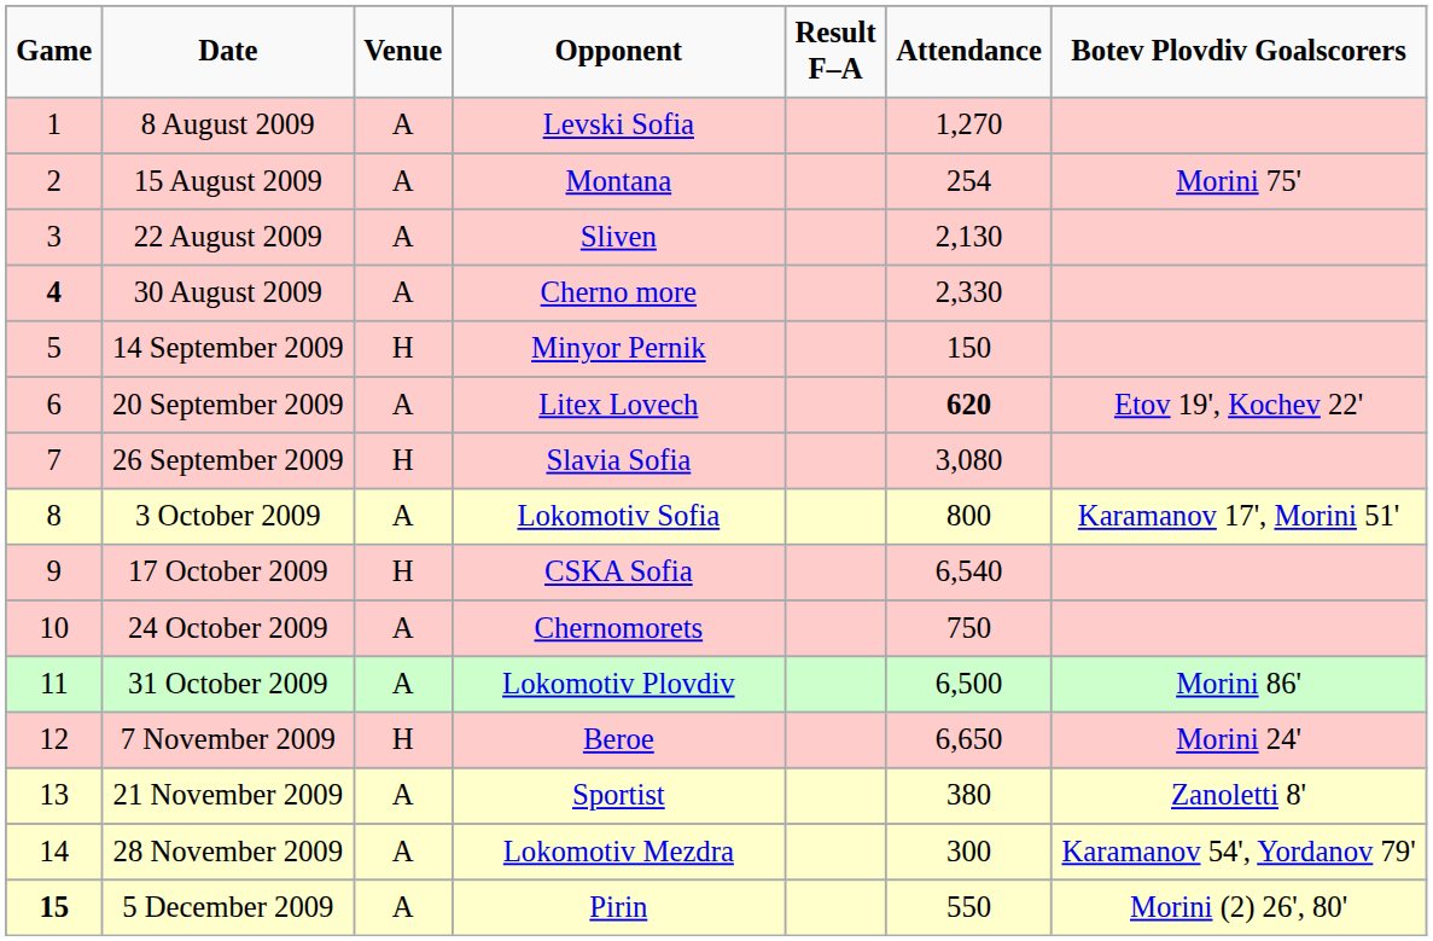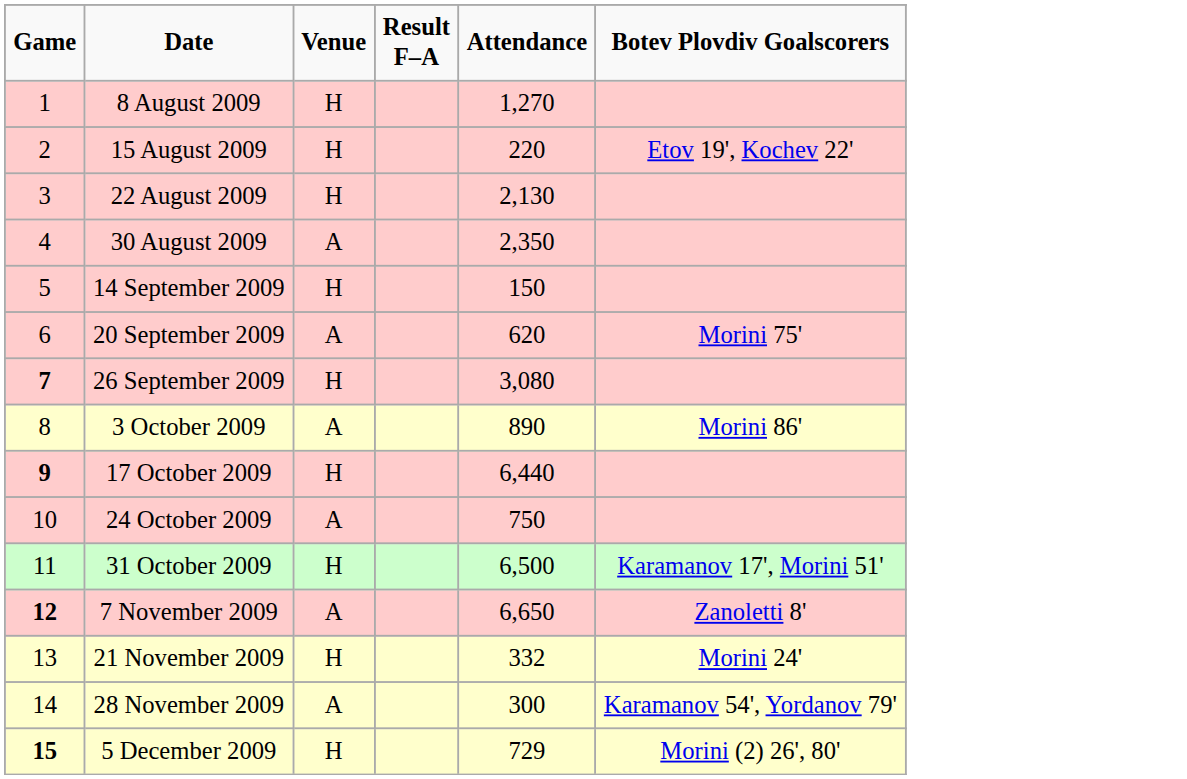 <table border="2" cellpadding="4" cellspacing="0" style="text-align:center; background: #f9f9f9; border: 1px #aaa solid; border-collapse: collapse; font-size: smaller;">
 <tr>
 <th>Game</th>
 <th>Date</th>
 <th>Venue</th>
-<th width="140px">Opponent</th>
 <th>Result<br>F–A</th>
 <th>Attendance</th>
 <th>Botev Plovdiv Goalscorers</th>
 </tr>
 <tr bgcolor="#FFCCCC">
 <td>1</td>
 <td>8 August 2009</td>
-<td>A</td>
-<td><a href='#'>Levski Sofia</a></td>
+<td>H</td>
 <td></td>
 <td>1,270</td>
 <td></td>
 </tr>
 <tr bgcolor="#FFCCCC">
 <td>2</td>
 <td>15 August 2009</td>
-<td>A</td>
-<td><a href='#'>Montana</a></td>
+<td>H</td>
 <td></td>
-<td>254</td>
-<td><a href='#'>Morini</a> 75'</td>
+<td>220</td>
+<td><a href='#'>Etov</a> 19', <a href='#'>Kochev</a> 22'</td>
 </tr>
 <tr bgcolor="#FFCCCC">
 <td>3</td>
 <td>22 August 2009</td>
-<td>A</td>
-<td><a href='#'>Sliven</a></td>
+<td>H</td>
 <td></td>
 <td>2,130</td>
 <td></td>
 </tr>
 <tr bgcolor="#FFCCCC">
-<td><strong>4</strong></td>
+<td>4</td>
 <td>30 August 2009</td>
 <td>A</td>
-<td><a href='#'>Cherno more</a></td>
 <td></td>
-<td>2,330</td>
+<td>2,350</td>
 <td></td>
 </tr>
 <tr bgcolor="#FFCCCC">
 <td>5</td>
 <td>14 September 2009</td>
 <td>H</td>
-<td><a href='#'>Minyor Pernik</a></td>
 <td></td>
 <td>150</td>
 <td></td>
 </tr>
 <tr bgcolor="#FFCCCC">
 <td>6</td>
 <td>20 September 2009</td>
 <td>A</td>
-<td><a href='#'>Litex Lovech</a></td>
 <td></td>
-<td><strong>620</strong></td>
-<td><a href='#'>Etov</a> 19', <a href='#'>Kochev</a> 22'</td>
+<td>620</td>
+<td><a href='#'>Morini</a> 75'</td>
 </tr>
 <tr bgcolor="#FFCCCC">
-<td>7</td>
+<td><strong>7</strong></td>
 <td>26 September 2009</td>
 <td>H</td>
-<td><a href='#'>Slavia Sofia</a></td>
 <td></td>
 <td>3,080</td>
 <td></td>
 </tr>
 <tr bgcolor="#FFFFCC">
 <td>8</td>
 <td>3 October 2009</td>
 <td>A</td>
-<td><a href='#'>Lokomotiv Sofia</a></td>
 <td></td>
-<td>800</td>
-<td><a href='#'>Karamanov</a> 17', <a href='#'>Morini</a> 51'</td>
+<td>890</td>
+<td><a href='#'>Morini</a> 86'</td>
 </tr>
 <tr bgcolor="#FFCCCC">
-<td>9</td>
+<td><strong>9</strong></td>
 <td>17 October 2009</td>
 <td>H</td>
-<td><a href='#'>CSKA Sofia</a></td>
 <td></td>
-<td>6,540</td>
+<td>6,440</td>
 <td></td>
 </tr>
 <tr bgcolor="#FFCCCC">
 <td>10</td>
 <td>24 October 2009</td>
 <td>A</td>
-<td><a href='#'>Chernomorets</a></td>
 <td></td>
 <td>750</td>
 <td></td>
 </tr>
 <tr bgcolor="#CCFFCC">
 <td>11</td>
 <td>31 October 2009</td>
-<td>A</td>
-<td><a href='#'>Lokomotiv Plovdiv</a></td>
+<td>H</td>
 <td></td>
 <td>6,500</td>
-<td><a href='#'>Morini</a> 86'</td>
+<td><a href='#'>Karamanov</a> 17', <a href='#'>Morini</a> 51'</td>
 </tr>
 <tr bgcolor="#FFCCCC">
-<td>12</td>
+<td><strong>12</strong></td>
 <td>7 November 2009</td>
-<td>H</td>
-<td><a href='#'>Beroe</a></td>
+<td>A</td>
 <td></td>
 <td>6,650</td>
-<td><a href='#'>Morini</a> 24'</td>
+<td><a href='#'>Zanoletti</a> 8'</td>
 </tr>
 <tr bgcolor="#FFFFCC">
 <td>13</td>
 <td>21 November 2009</td>
-<td>A</td>
-<td><a href='#'>Sportist</a></td>
+<td>H</td>
 <td></td>
-<td>380</td>
-<td><a href='#'>Zanoletti</a> 8'</td>
+<td>332</td>
+<td><a href='#'>Morini</a> 24'</td>
 </tr>
 <tr bgcolor="#FFFFCC">
 <td>14</td>
 <td>28 November 2009</td>
 <td>A</td>
-<td><a href='#'>Lokomotiv Mezdra</a></td>
 <td></td>
 <td>300</td>
 <td><a href='#'>Karamanov</a> 54', <a href='#'>Yordanov</a> 79'</td>
 </tr>
 <tr bgcolor="#FFFFCC">
 <td><strong>15</strong></td>
 <td>5 December 2009</td>
-<td>A</td>
-<td><a href='#'>Pirin</a></td>
+<td>H</td>
 <td></td>
-<td>550</td>
+<td>729</td>
 <td><a href='#'>Morini</a> (2) 26', 80'</td>
 </tr>
 </table>
